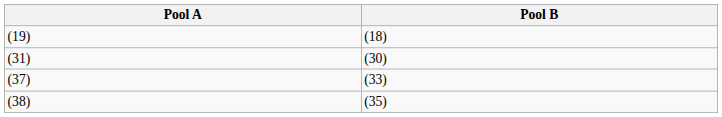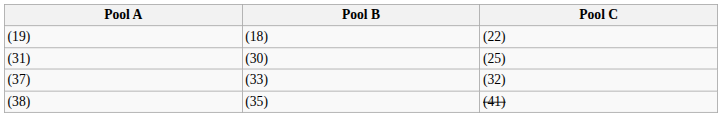 <table class="wikitable" width=840>
 <tr>
 <th width=33%>Pool A</th>
 <th width=33%>Pool B</th>
+<th width=33%>Pool C</th>
 </tr>
 <tr>
 <td> (19)</td>
 <td> (18)</td>
+<td> (22)</td>
 </tr>
 <tr>
 <td> (31)</td>
 <td> (30)</td>
+<td> (25)</td>
 </tr>
 <tr>
 <td> (37)</td>
 <td> (33)</td>
+<td> (32)</td>
 </tr>
 <tr>
 <td> (38)</td>
 <td> (35)</td>
+<td><s> (41)</s></td>
 </tr>
 </table>
